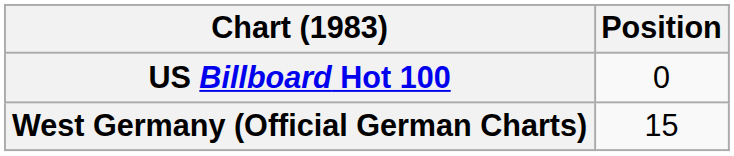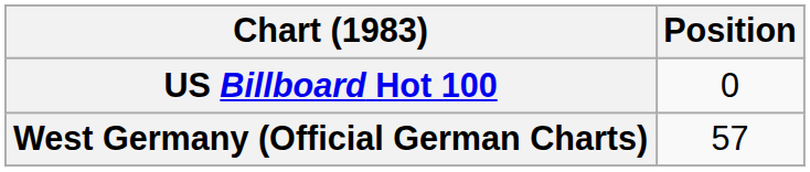 <table class="wikitable plainrowheaders" style="text-align:center">
 <tr>
 <th scope="col">Chart (1983)</th>
 <th scope="col">Position</th>
 </tr>
 <tr>
 <th scope="row">US <a href='#'><em>Billboard</em> Hot 100</a></th>
 <td>0</td>
 </tr>
 <tr>
 <th scope="row">West Germany (Official German Charts)</th>
-<td>15</td>
+<td>57</td>
 </tr>
 </table>
